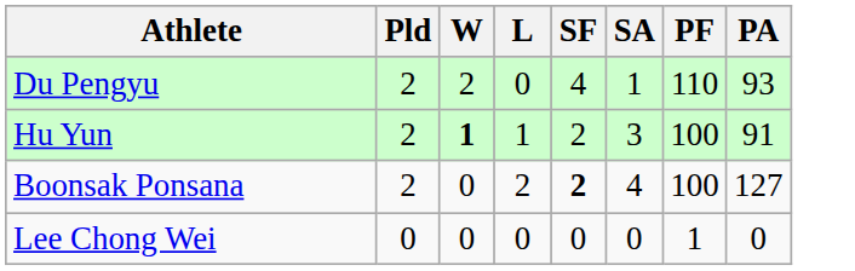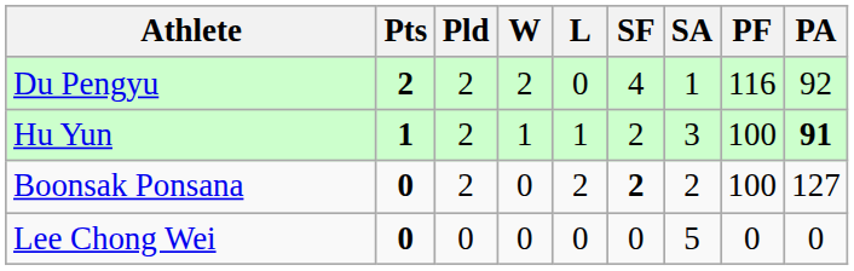 <table class=wikitable style="text-align:center">
 <tr>
 <th width=175>Athlete</th>
+<th width=20>Pts</th>
 <th width=20>Pld</th>
 <th width=20>W</th>
 <th width=20>L</th>
 <th width=20>SF</th>
 <th width=20>SA</th>
 <th width=20>PF</th>
 <th width=20>PA</th>
 </tr>
 <tr bgcolor=ccffcc>
 <td style="text-align:left"> <a href='#'>Du Pengyu</a></td>
+<td><strong>2</strong></td>
 <td>2</td>
 <td>2</td>
 <td>0</td>
 <td>4</td>
 <td>1</td>
-<td>110</td>
-<td>93</td>
+<td>116</td>
+<td>92</td>
 </tr>
 <tr bgcolor=ccffcc>
 <td style="text-align:left"> <a href='#'>Hu Yun</a></td>
+<td><strong>1</strong></td>
 <td>2</td>
-<td><strong>1</strong></td>
+<td>1</td>
 <td>1</td>
 <td>2</td>
 <td>3</td>
 <td>100</td>
-<td>91</td>
+<td><strong>91</strong></td>
 </tr>
 <tr bgcolor=>
 <td style="text-align:left"> <a href='#'>Boonsak Ponsana</a></td>
+<td><strong>0</strong></td>
 <td>2</td>
 <td>0</td>
 <td>2</td>
 <td><strong>2</strong></td>
-<td>4</td>
+<td>2</td>
 <td>100</td>
 <td>127</td>
 </tr>
 <tr bgcolor=>
 <td style="text-align:left"> <a href='#'>Lee Chong Wei</a></td>
+<td><strong>0</strong></td>
 <td>0</td>
 <td>0</td>
 <td>0</td>
 <td>0</td>
+<td>5</td>
 <td>0</td>
-<td>1</td>
 <td>0</td>
 </tr>
 </table>
